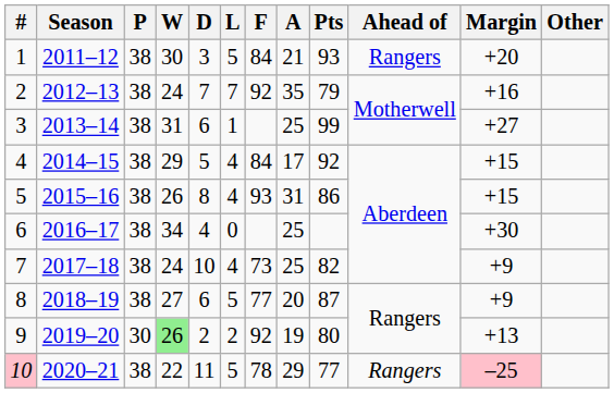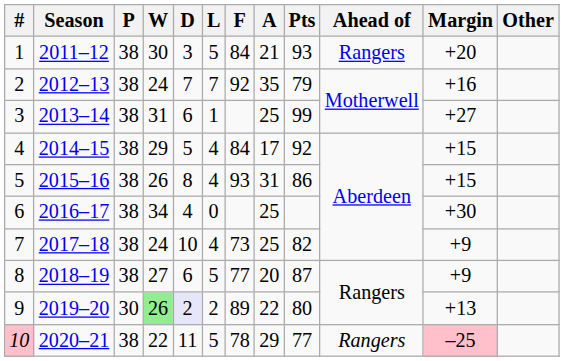 <table class="wikitable sortable" style="text-align:center;">
 <tr>
 <th>#</th>
 <th>Season</th>
 <th>P</th>
 <th>W</th>
 <th>D</th>
 <th>L</th>
 <th>F</th>
 <th>A</th>
 <th>Pts</th>
 <th>Ahead of</th>
 <th>Margin</th>
 <th>Other</th>
 </tr>
 <tr>
 <td scope=row>1</td>
 <td><a href='#'>2011–12</a></td>
 <td>38</td>
 <td>30</td>
 <td>3</td>
 <td>5</td>
 <td>84</td>
 <td>21</td>
 <td>93</td>
 <td><a href='#'>Rangers</a></td>
 <td>+20</td>
 <td></td>
 </tr>
 <tr>
 <td scope=row>2</td>
 <td><a href='#'>2012–13</a></td>
 <td>38</td>
 <td>24</td>
 <td>7</td>
 <td>7</td>
 <td>92</td>
 <td>35</td>
 <td>79</td>
 <td rowspan="2"><a href='#'>Motherwell</a></td>
 <td>+16</td>
 <td></td>
 </tr>
 <tr>
 <td scope=row>3</td>
 <td><a href='#'>2013–14</a></td>
 <td>38</td>
 <td>31</td>
 <td>6</td>
 <td>1</td>
 <td></td>
 <td>25</td>
 <td>99</td>
 <td>+27</td>
 <td></td>
 </tr>
 <tr>
 <td scope=row>4</td>
 <td><a href='#'>2014–15</a></td>
 <td>38</td>
 <td>29</td>
 <td>5</td>
 <td>4</td>
 <td>84</td>
 <td>17</td>
 <td>92</td>
 <td rowspan="4"><a href='#'>Aberdeen</a></td>
 <td>+15</td>
 <td></td>
 </tr>
 <tr>
 <td scope=row>5</td>
 <td><a href='#'>2015–16</a></td>
 <td>38</td>
 <td>26</td>
 <td>8</td>
 <td>4</td>
 <td>93</td>
 <td>31</td>
 <td>86</td>
 <td>+15</td>
 <td></td>
 </tr>
 <tr>
 <td scope=row>6</td>
 <td><a href='#'>2016–17</a></td>
 <td>38</td>
 <td>34</td>
 <td>4</td>
 <td>0</td>
 <td></td>
 <td>25</td>
 <td></td>
 <td>+30</td>
 <td></td>
 </tr>
 <tr>
 <td scope=row>7</td>
 <td><a href='#'>2017–18</a></td>
 <td>38</td>
 <td>24</td>
 <td>10</td>
 <td>4</td>
 <td>73</td>
 <td>25</td>
 <td>82</td>
 <td>+9</td>
 <td></td>
 </tr>
 <tr>
 <td scope=row>8</td>
 <td><a href='#'>2018–19</a></td>
 <td>38</td>
 <td>27</td>
 <td>6</td>
 <td>5</td>
 <td>77</td>
 <td>20</td>
 <td>87</td>
 <td rowspan="2">Rangers</td>
 <td>+9</td>
 <td></td>
 </tr>
 <tr>
 <td scope=row>9</td>
 <td><a href='#'>2019–20</a></td>
 <td>30</td>
 <td style="background: lightgreen;">26</td>
+<td style="background: lavender;">2</td>
 <td>2</td>
-<td>2</td>
-<td>92</td>
-<td>19</td>
+<td>89</td>
+<td>22</td>
 <td>80</td>
 <td>+13</td>
 <td></td>
 </tr>
 <tr>
 <td scope=row bgcolor=pink><em>10</em></td>
 <td><a href='#'>2020–21</a></td>
 <td>38</td>
 <td>22</td>
 <td>11</td>
 <td>5</td>
 <td>78</td>
 <td>29</td>
 <td>77</td>
 <td><em>Rangers</em></td>
 <td bgcolor=pink>–25</td>
 <td></td>
 </tr>
 </table>
